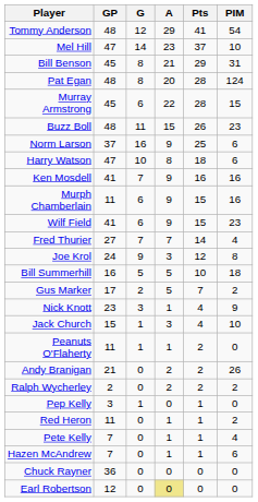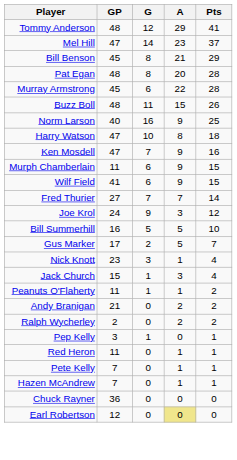 <table class="wikitable sortable" width="60%">
 <tr ALIGN="center">
 <th bgcolor="#DDDDFF" width="10%">Player</th>
 <th bgcolor="#DDDDFF" width="5%">GP</th>
 <th bgcolor="#DDDDFF" width="5%">G</th>
 <th bgcolor="#DDDDFF" width="5%">A</th>
 <th bgcolor="#DDDDFF" width="5%">Pts</th>
-<th bgcolor="#DDDDFF" width="5%">PIM</th>
 </tr>
 <tr align="center">
 <td align="right"><a href='#'>Tommy Anderson</a></td>
 <td>48</td>
 <td>12</td>
 <td>29</td>
 <td>41</td>
-<td>54</td>
 </tr>
 <tr align="center">
 <td align="right"><a href='#'>Mel Hill</a></td>
 <td>47</td>
 <td>14</td>
 <td>23</td>
 <td>37</td>
-<td>10</td>
 </tr>
 <tr align="center">
 <td align="right"><a href='#'>Bill Benson</a></td>
 <td>45</td>
 <td>8</td>
 <td>21</td>
 <td>29</td>
-<td>31</td>
 </tr>
 <tr align="center">
 <td align="right"><a href='#'>Pat Egan</a></td>
 <td>48</td>
 <td>8</td>
 <td>20</td>
 <td>28</td>
-<td>124</td>
 </tr>
 <tr align="center">
 <td align="right"><a href='#'>Murray Armstrong</a></td>
 <td>45</td>
 <td>6</td>
 <td>22</td>
 <td>28</td>
-<td>15</td>
 </tr>
 <tr align="center">
 <td align="right"><a href='#'>Buzz Boll</a></td>
 <td>48</td>
 <td>11</td>
 <td>15</td>
 <td>26</td>
-<td>23</td>
 </tr>
 <tr align="center">
 <td align="right"><a href='#'>Norm Larson</a></td>
-<td>37</td>
+<td>40</td>
 <td>16</td>
 <td>9</td>
 <td>25</td>
-<td>6</td>
 </tr>
 <tr align="center">
 <td align="right"><a href='#'>Harry Watson</a></td>
 <td>47</td>
 <td>10</td>
 <td>8</td>
 <td>18</td>
-<td>6</td>
 </tr>
 <tr align="center">
 <td align="right"><a href='#'>Ken Mosdell</a></td>
-<td>41</td>
+<td>47</td>
 <td>7</td>
 <td>9</td>
-<td>16</td>
 <td>16</td>
 </tr>
 <tr align="center">
 <td align="right"><a href='#'>Murph Chamberlain</a></td>
 <td>11</td>
 <td>6</td>
 <td>9</td>
 <td>15</td>
-<td>16</td>
 </tr>
 <tr align="center">
 <td align="right"><a href='#'>Wilf Field</a></td>
 <td>41</td>
 <td>6</td>
 <td>9</td>
 <td>15</td>
-<td>23</td>
 </tr>
 <tr align="center">
 <td align="right"><a href='#'>Fred Thurier</a></td>
 <td>27</td>
 <td>7</td>
 <td>7</td>
 <td>14</td>
-<td>4</td>
 </tr>
 <tr align="center">
 <td align="right"><a href='#'>Joe Krol</a></td>
 <td>24</td>
 <td>9</td>
 <td>3</td>
 <td>12</td>
-<td>8</td>
 </tr>
 <tr align="center">
 <td align="right"><a href='#'>Bill Summerhill</a></td>
 <td>16</td>
 <td>5</td>
 <td>5</td>
 <td>10</td>
-<td>18</td>
 </tr>
 <tr align="center">
 <td align="right"><a href='#'>Gus Marker</a></td>
 <td>17</td>
 <td>2</td>
 <td>5</td>
 <td>7</td>
-<td>2</td>
 </tr>
 <tr align="center">
 <td align="right"><a href='#'>Nick Knott</a></td>
 <td>23</td>
 <td>3</td>
 <td>1</td>
 <td>4</td>
-<td>9</td>
 </tr>
 <tr align="center">
 <td align="right"><a href='#'>Jack Church</a></td>
 <td>15</td>
 <td>1</td>
 <td>3</td>
 <td>4</td>
-<td>10</td>
 </tr>
 <tr align="center">
 <td align="right"><a href='#'>Peanuts O'Flaherty</a></td>
 <td>11</td>
 <td>1</td>
 <td>1</td>
 <td>2</td>
-<td>0</td>
 </tr>
 <tr align="center">
 <td align="right"><a href='#'>Andy Branigan</a></td>
 <td>21</td>
 <td>0</td>
 <td>2</td>
 <td>2</td>
-<td>26</td>
 </tr>
 <tr align="center">
 <td align="right"><a href='#'>Ralph Wycherley</a></td>
 <td>2</td>
 <td>0</td>
-<td>2</td>
 <td>2</td>
 <td>2</td>
 </tr>
 <tr align="center">
 <td align="right"><a href='#'>Pep Kelly</a></td>
 <td>3</td>
 <td>1</td>
 <td>0</td>
 <td>1</td>
-<td>0</td>
 </tr>
 <tr align="center">
 <td align="right"><a href='#'>Red Heron</a></td>
 <td>11</td>
 <td>0</td>
 <td>1</td>
 <td>1</td>
-<td>2</td>
 </tr>
 <tr align="center">
 <td align="right"><a href='#'>Pete Kelly</a></td>
 <td>7</td>
 <td>0</td>
 <td>1</td>
 <td>1</td>
-<td>4</td>
 </tr>
 <tr align="center">
 <td align="right"><a href='#'>Hazen McAndrew</a></td>
 <td>7</td>
 <td>0</td>
 <td>1</td>
 <td>1</td>
-<td>6</td>
 </tr>
 <tr align="center">
 <td align="right"><a href='#'>Chuck Rayner</a></td>
 <td>36</td>
-<td>0</td>
 <td>0</td>
 <td>0</td>
 <td>0</td>
 </tr>
 <tr align="center">
 <td align="right"><a href='#'>Earl Robertson</a></td>
 <td>12</td>
 <td>0</td>
 <td style="background: khaki;">0</td>
 <td>0</td>
-<td>0</td>
 </tr>
 </table>
